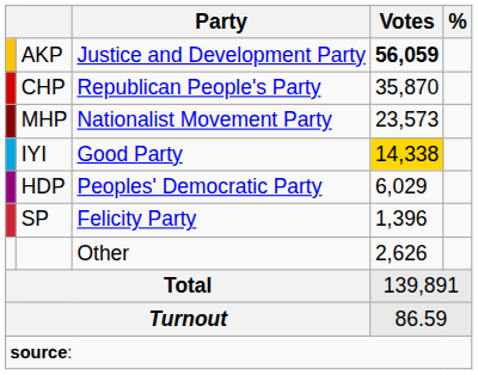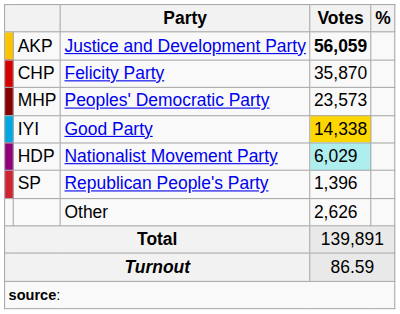 <table class="wikitable">
 <tr>
 <th colspan="2" align="center"></th>
 <th align="center">Party</th>
 <th align="center">Votes</th>
 <th align="center">%</th>
 </tr>
 <tr align="left">
 <td bgcolor="#FDC400" width="1"></td>
 <td>AKP</td>
 <td><a href='#'>Justice and Development Party</a></td>
 <td><strong>56,059</strong></td>
 <td><strong></strong></td>
 </tr>
 <tr align="left">
 <td bgcolor="#d50000" width="1"></td>
 <td>CHP</td>
-<td><a href='#'>Republican People's Party</a></td>
+<td><a href='#'>Felicity Party</a></td>
 <td>35,870</td>
 <td></td>
 </tr>
 <tr align="left">
 <td bgcolor="#870000" width="1"></td>
 <td>MHP</td>
-<td><a href='#'>Nationalist Movement Party</a></td>
+<td><a href='#'>Peoples' Democratic Party</a></td>
 <td>23,573</td>
 <td></td>
 </tr>
 <tr align="left">
 <td bgcolor="#01A7E1" width="1"></td>
 <td>IYI</td>
 <td><a href='#'>Good Party</a></td>
 <td style="background: gold;">14,338</td>
 <td></td>
 </tr>
 <tr align="left">
 <td bgcolor="#91007B" width="1"></td>
 <td>HDP</td>
-<td><a href='#'>Peoples' Democratic Party</a></td>
-<td>6,029</td>
+<td><a href='#'>Nationalist Movement Party</a></td>
+<td style="background: paleturquoise;">6,029</td>
 <td></td>
 </tr>
 <tr align="left">
 <td bgcolor="#D02433" width="1"></td>
 <td>SP</td>
-<td><a href='#'>Felicity Party</a></td>
+<td><a href='#'>Republican People's Party</a></td>
 <td>1,396</td>
 <td></td>
 </tr>
 <tr align="left">
 <td bgcolor="" width="1"></td>
 <td></td>
 <td>Other</td>
 <td>2,626</td>
 <td></td>
 </tr>
 <tr align="left" style="background-color:#E9E9E9">
 <th colspan="3" align="center"><strong>Total</strong></th>
 <td colspan="5" align="center">139,891</td>
 </tr>
 <tr align="left" style="background-color:#E9E9E9">
 <th colspan="3" align="center"><em>Turnout</em></th>
 <td colspan="5" align="center">86.59</td>
 </tr>
 <tr>
 <td colspan="9" align="left"><small><strong>source</strong>: </small></td>
 </tr>
 </table>
